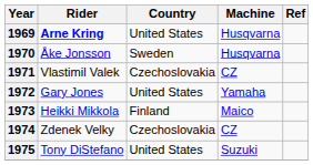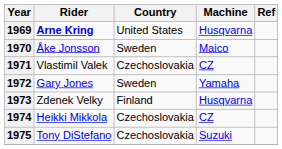 <table class="wikitable">
 <tr>
 <th>Year</th>
 <th>Rider</th>
 <th>Country</th>
 <th>Machine</th>
 <th>Ref</th>
 </tr>
 <tr>
 <th align="center">1969</th>
 <td><strong> <a href='#'>Arne Kring</a></strong></td>
 <td>United States</td>
 <td><a href='#'>Husqvarna</a></td>
 <td></td>
 </tr>
 <tr>
 <th align="center">1970</th>
 <td> <a href='#'>Åke Jonsson</a></td>
 <td>Sweden</td>
-<td><a href='#'>Husqvarna</a></td>
+<td><a href='#'>Maico</a></td>
 <td></td>
 </tr>
 <tr>
 <th align="center">1971</th>
 <td> Vlastimil Valek</td>
 <td>Czechoslovakia</td>
 <td><a href='#'>CZ</a></td>
 <td></td>
 </tr>
 <tr>
 <th align="center">1972</th>
 <td> <a href='#'>Gary Jones</a></td>
-<td>United States</td>
+<td>Sweden</td>
 <td><a href='#'>Yamaha</a></td>
 <td></td>
 </tr>
 <tr>
 <th align="center">1973</th>
-<td> <a href='#'>Heikki Mikkola</a></td>
+<td> Zdenek Velky</td>
 <td>Finland</td>
-<td><a href='#'>Maico</a></td>
+<td><a href='#'>Husqvarna</a></td>
 <td></td>
 </tr>
 <tr>
 <th align="center">1974</th>
-<td> Zdenek Velky</td>
+<td> <a href='#'>Heikki Mikkola</a></td>
 <td>Czechoslovakia</td>
 <td><a href='#'>CZ</a></td>
 <td></td>
 </tr>
 <tr>
 <th align="center">1975</th>
 <td> <a href='#'>Tony DiStefano</a></td>
-<td>United States</td>
+<td>Czechoslovakia</td>
 <td><a href='#'>Suzuki</a></td>
 <td></td>
 </tr>
 <tr>
 </tr>
 </table>
